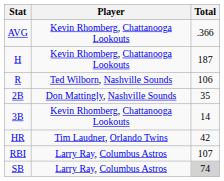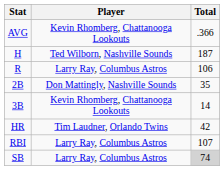 <table class="wikitable" width="40%" style="text-align:center;">
 <tr>
 <th width="5%">Stat</th>
 <th width="60%">Player</th>
 <th width="5%">Total</th>
 </tr>
 <tr>
 <td><a href='#'>AVG</a></td>
 <td><a href='#'>Kevin Rhomberg</a>, <a href='#'>Chattanooga Lookouts</a></td>
 <td>.366</td>
 </tr>
 <tr>
 <td><a href='#'>H</a></td>
-<td><a href='#'>Kevin Rhomberg</a>, <a href='#'>Chattanooga Lookouts</a></td>
+<td><a href='#'>Ted Wilborn</a>, <a href='#'>Nashville Sounds</a></td>
 <td>187</td>
 </tr>
 <tr>
 <td><a href='#'>R</a></td>
-<td><a href='#'>Ted Wilborn</a>, <a href='#'>Nashville Sounds</a></td>
+<td><a href='#'>Larry Ray</a>, <a href='#'>Columbus Astros</a></td>
 <td>106</td>
 </tr>
 <tr>
 <td><a href='#'>2B</a></td>
 <td><a href='#'>Don Mattingly</a>, <a href='#'>Nashville Sounds</a></td>
 <td>35</td>
 </tr>
 <tr>
 <td><a href='#'>3B</a></td>
 <td><a href='#'>Kevin Rhomberg</a>, <a href='#'>Chattanooga Lookouts</a></td>
 <td>14</td>
 </tr>
 <tr>
 <td><a href='#'>HR</a></td>
 <td><a href='#'>Tim Laudner</a>, <a href='#'>Orlando Twins</a></td>
 <td>42</td>
 </tr>
 <tr>
 <td><a href='#'>RBI</a></td>
 <td><a href='#'>Larry Ray</a>, <a href='#'>Columbus Astros</a></td>
 <td>107</td>
 </tr>
 <tr>
 <td><a href='#'>SB</a></td>
 <td><a href='#'>Larry Ray</a>, <a href='#'>Columbus Astros</a></td>
 <td style="background: lightgrey;">74</td>
 </tr>
 </table>
